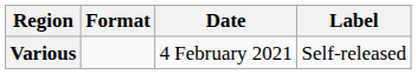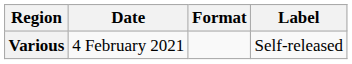 <table class="wikitable plainrowheaders">
 <tr>
 <th scope="col">Region</th>
+<th scope="col">Date</th>
 <th scope="col">Format</th>
-<th scope="col">Date</th>
 <th scope="col">Label</th>
 </tr>
 <tr>
 <th scope="row">Various</th>
+<td>4 February 2021</td>
 <td></td>
-<td>4 February 2021</td>
 <td>Self-released</td>
 </tr>
 </table>
